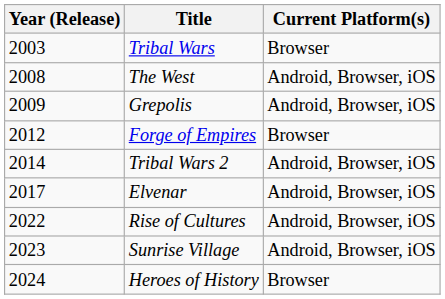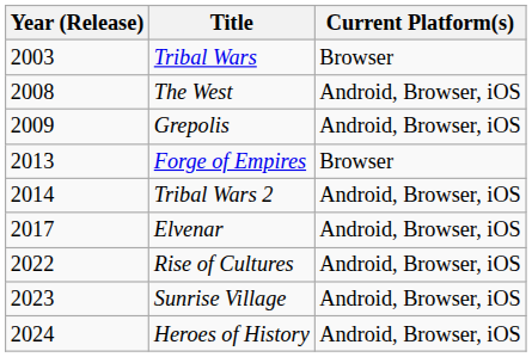 <table class="wikitable sortable">
 <tr>
 <th>Year (Release)</th>
 <th>Title</th>
 <th>Current Platform(s)</th>
 </tr>
 <tr>
 <td>2003</td>
 <td><em><a href='#'>Tribal Wars</a></em></td>
 <td>Browser</td>
 </tr>
 <tr>
 <td>2008</td>
 <td><em>The West</em></td>
 <td>Android, Browser, iOS</td>
 </tr>
 <tr>
 <td>2009</td>
 <td><em>Grepolis</em></td>
 <td>Android, Browser, iOS</td>
 </tr>
 <tr>
-<td>2012</td>
+<td>2013</td>
 <td><em><a href='#'>Forge of Empires</a></em></td>
 <td>Browser</td>
 </tr>
 <tr>
 <td>2014</td>
 <td><em>Tribal Wars 2</em></td>
 <td>Android, Browser, iOS</td>
 </tr>
 <tr>
 <td>2017</td>
 <td><em>Elvenar</em></td>
 <td>Android, Browser, iOS</td>
 </tr>
 <tr>
 <td>2022</td>
 <td><em>Rise of Cultures</em></td>
 <td>Android, Browser, iOS</td>
 </tr>
 <tr>
 <td>2023</td>
 <td><em>Sunrise Village</em></td>
 <td>Android, Browser, iOS</td>
 </tr>
 <tr>
 <td>2024</td>
 <td><em>Heroes of History</em></td>
-<td>Browser</td>
+<td>Android, Browser, iOS</td>
 </tr>
 </table>
